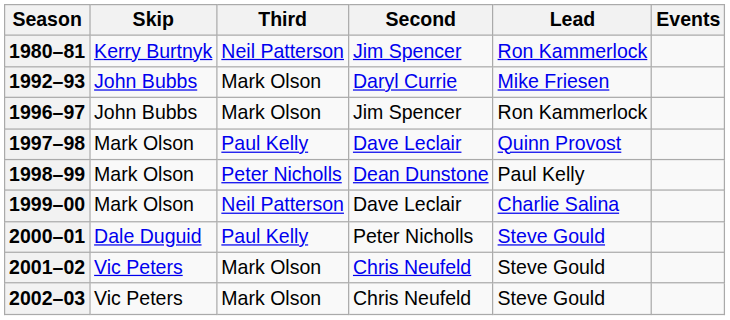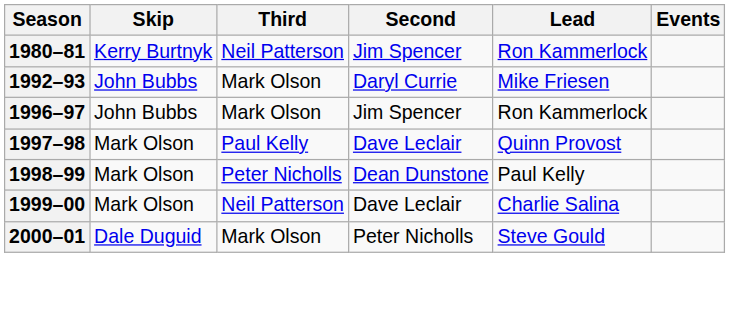 <table class="wikitable">
 <tr>
 <th scope="col">Season</th>
 <th scope="col">Skip</th>
 <th scope="col">Third</th>
 <th scope="col">Second</th>
 <th scope="col">Lead</th>
 <th scope="col">Events</th>
 </tr>
 <tr>
 <th scope="row">1980–81</th>
 <td><a href='#'>Kerry Burtnyk</a></td>
 <td><a href='#'>Neil Patterson</a></td>
 <td><a href='#'>Jim Spencer</a></td>
 <td><a href='#'>Ron Kammerlock</a></td>
 <td> <br> </td>
 </tr>
 <tr>
 <th scope="row">1992–93</th>
 <td><a href='#'>John Bubbs</a></td>
 <td>Mark Olson</td>
 <td><a href='#'>Daryl Currie</a></td>
 <td><a href='#'>Mike Friesen</a></td>
 <td></td>
 </tr>
 <tr>
 <th scope="row">1996–97</th>
 <td>John Bubbs</td>
 <td>Mark Olson</td>
 <td>Jim Spencer</td>
 <td>Ron Kammerlock</td>
 <td></td>
 </tr>
 <tr>
 <th scope="row">1997–98</th>
 <td>Mark Olson</td>
 <td><a href='#'>Paul Kelly</a></td>
 <td><a href='#'>Dave Leclair</a></td>
 <td><a href='#'>Quinn Provost</a></td>
 <td></td>
 </tr>
 <tr>
 <th scope="row">1998–99</th>
 <td>Mark Olson</td>
 <td><a href='#'>Peter Nicholls</a></td>
 <td><a href='#'>Dean Dunstone</a></td>
 <td>Paul Kelly</td>
 <td></td>
 </tr>
 <tr>
 <th scope="row">1999–00</th>
 <td>Mark Olson</td>
 <td><a href='#'>Neil Patterson</a></td>
 <td>Dave Leclair</td>
 <td><a href='#'>Charlie Salina</a></td>
 <td></td>
 </tr>
 <tr>
 <th scope="row">2000–01</th>
 <td><a href='#'>Dale Duguid</a></td>
-<td><a href='#'>Paul Kelly</a></td>
+<td>Mark Olson</td>
 <td>Peter Nicholls</td>
 <td><a href='#'>Steve Gould</a></td>
 <td></td>
 </tr>
-<tr>
-<th scope="row">2001–02</th>
-<td><a href='#'>Vic Peters</a></td>
-<td>Mark Olson</td>
-<td><a href='#'>Chris Neufeld</a></td>
-<td>Steve Gould</td>
-<td></td>
-</tr>
-<tr>
-<th scope="row">2002–03</th>
-<td>Vic Peters</td>
-<td>Mark Olson</td>
-<td>Chris Neufeld</td>
-<td>Steve Gould</td>
-<td></td>
-</tr>
 </table>
